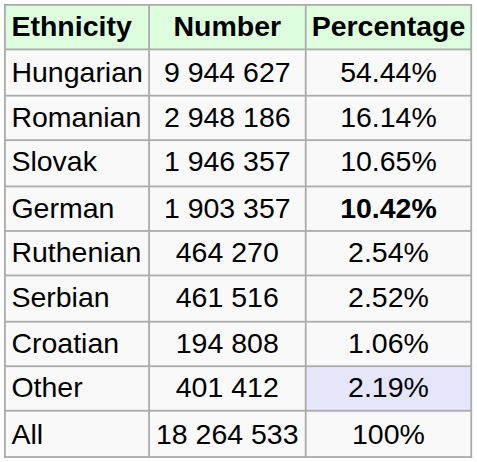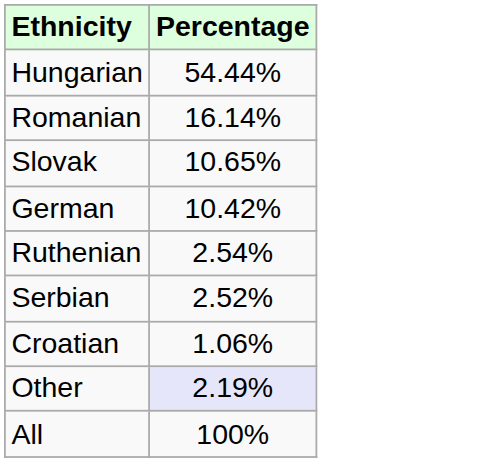 <table class="wikitable">
 <tr>
 <td style="background:#ddffdd;"><strong>Ethnicity</strong></td>
-<th style="background:#ddffdd;"><strong>Number</strong></th>
 <th style="background:#ddffdd;">Percentage</th>
 </tr>
 <tr>
 <td>Hungarian</td>
-<td align="center">9 944 627</td>
 <td align="center">54.44%</td>
 </tr>
 <tr>
 <td>Romanian</td>
-<td align="center">2 948 186</td>
 <td align="center">16.14%</td>
 </tr>
 <tr>
 <td>Slovak</td>
-<td align="center">1 946 357</td>
 <td align="center">10.65%</td>
 </tr>
 <tr>
 <td>German</td>
-<td align="center">1 903 357</td>
-<td align="center"><strong>10.42%</strong></td>
+<td align="center">10.42%</td>
 </tr>
 <tr>
 <td>Ruthenian</td>
-<td align="center">464 270</td>
 <td align="center">2.54%</td>
 </tr>
 <tr>
 <td>Serbian</td>
-<td align="center">461 516</td>
 <td align="center">2.52%</td>
 </tr>
 <tr>
 <td>Croatian</td>
-<td align="center">194 808</td>
 <td align="center">1.06%</td>
 </tr>
 <tr>
 <td>Other</td>
-<td align="center">401 412</td>
 <td align="center" style="background: lavender;">2.19%</td>
 </tr>
 <tr>
 <td>All</td>
-<td align="center">18 264 533</td>
 <td align="center">100%</td>
 </tr>
 </table>
